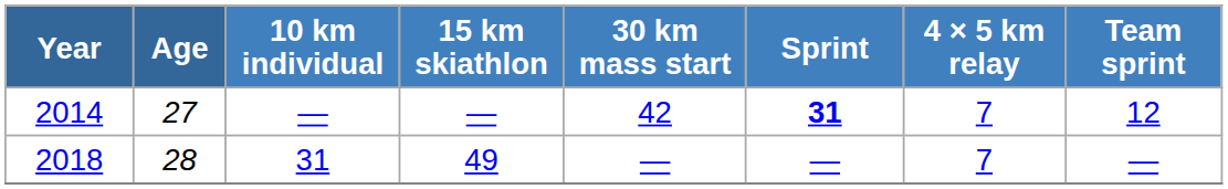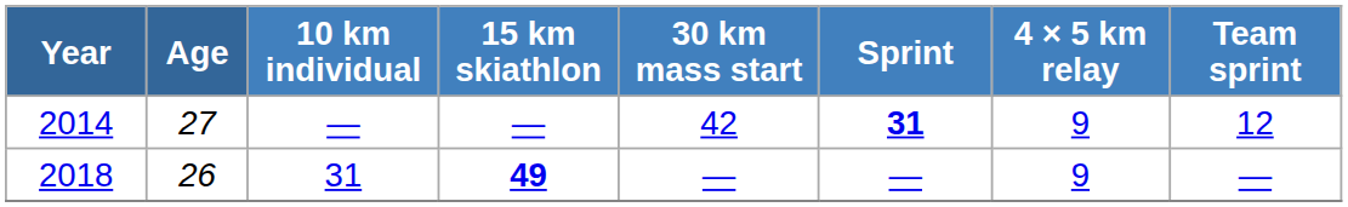 <table class="wikitable" style="font-size:95%; text-align:center; border:grey solid 1px; border-collapse:collapse; background:#ffffff;">
 <tr>
 <th style="background-color:#369; color:white; width:60px;"> Year </th>
 <th style="background-color:#369; color:white; width:40px;"> Age </th>
 <th style="background-color:#4180be; color:white; width:75px;"> 10 km <br> individual </th>
 <th style="background-color:#4180be; color:white; width:75px;"> 15 km <br> skiathlon </th>
 <th style="background-color:#4180be; color:white; width:75px;"> 30 km <br> mass start </th>
 <th style="background-color:#4180be; color:white; width:75px;"> Sprint </th>
 <th style="background-color:#4180be; color:white; width:75px;"> 4 × 5 km <br> relay </th>
 <th style="background-color:#4180be; color:white; width:75px;"> Team <br> sprint </th>
 </tr>
 <tr>
 <td><a href='#'>2014</a></td>
 <td><em>27</em></td>
 <td><a href='#'>—</a></td>
 <td><a href='#'>—</a></td>
 <td><a href='#'>42</a></td>
 <td><strong><a href='#'>31</a></strong></td>
-<td><a href='#'>7</a></td>
+<td><a href='#'>9</a></td>
 <td><a href='#'>12</a></td>
 </tr>
 <tr>
 <td><a href='#'>2018</a></td>
-<td><em>28</em></td>
+<td><em>26</em></td>
 <td><a href='#'>31</a></td>
-<td><a href='#'>49</a></td>
+<td><strong><a href='#'>49</a></strong></td>
 <td><a href='#'>—</a></td>
 <td><a href='#'>—</a></td>
-<td><a href='#'>7</a></td>
+<td><a href='#'>9</a></td>
 <td><a href='#'>—</a></td>
 </tr>
 <tr>
 </tr>
 </table>
